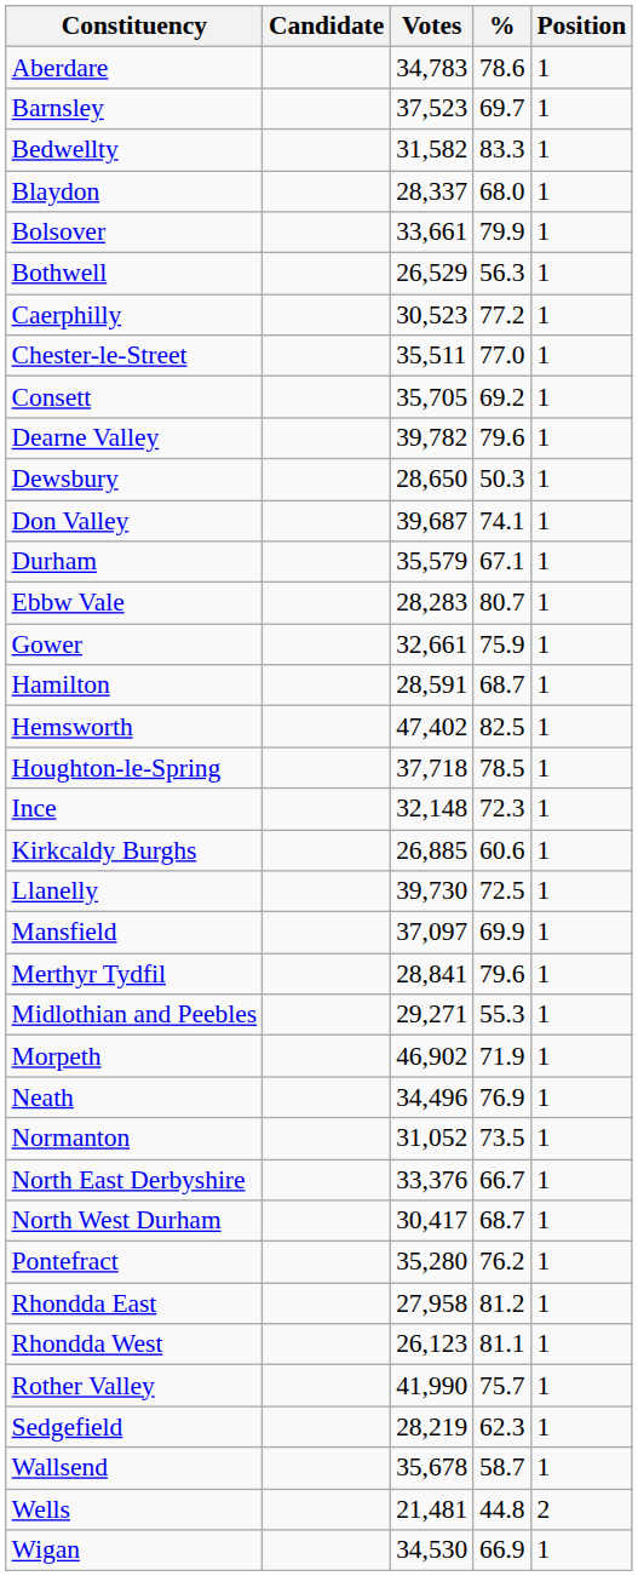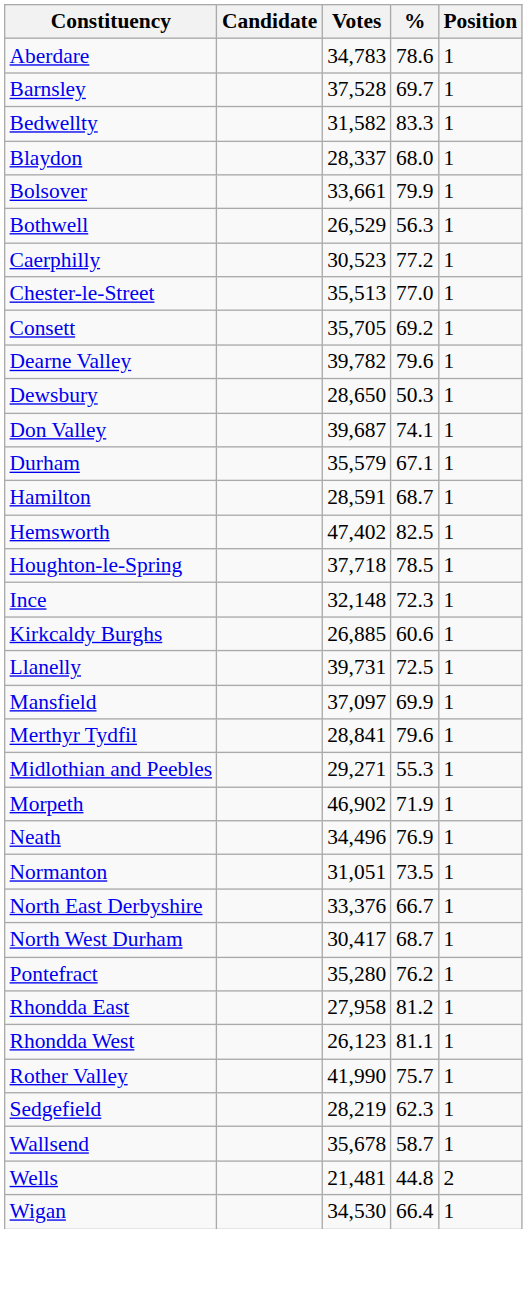 <table class="wikitable sortable">
 <tr>
 <th>Constituency</th>
 <th>Candidate</th>
 <th>Votes</th>
 <th>%</th>
 <th>Position</th>
 </tr>
 <tr>
 <td><a href='#'>Aberdare</a></td>
 <td></td>
 <td>34,783</td>
 <td>78.6</td>
 <td>1</td>
 </tr>
 <tr>
 <td><a href='#'>Barnsley</a></td>
 <td></td>
-<td>37,523</td>
+<td>37,528</td>
 <td>69.7</td>
 <td>1</td>
 </tr>
 <tr>
 <td><a href='#'>Bedwellty</a></td>
 <td></td>
 <td>31,582</td>
 <td>83.3</td>
 <td>1</td>
 </tr>
 <tr>
 <td><a href='#'>Blaydon</a></td>
 <td></td>
 <td>28,337</td>
 <td>68.0</td>
 <td>1</td>
 </tr>
 <tr>
 <td><a href='#'>Bolsover</a></td>
 <td></td>
 <td>33,661</td>
 <td>79.9</td>
 <td>1</td>
 </tr>
 <tr>
 <td><a href='#'>Bothwell</a></td>
 <td></td>
 <td>26,529</td>
 <td>56.3</td>
 <td>1</td>
 </tr>
 <tr>
 <td><a href='#'>Caerphilly</a></td>
 <td></td>
 <td>30,523</td>
 <td>77.2</td>
 <td>1</td>
 </tr>
 <tr>
 <td><a href='#'>Chester-le-Street</a></td>
 <td></td>
-<td>35,511</td>
+<td>35,513</td>
 <td>77.0</td>
 <td>1</td>
 </tr>
 <tr>
 <td><a href='#'>Consett</a></td>
 <td></td>
 <td>35,705</td>
 <td>69.2</td>
 <td>1</td>
 </tr>
 <tr>
 <td><a href='#'>Dearne Valley</a></td>
 <td></td>
 <td>39,782</td>
 <td>79.6</td>
 <td>1</td>
 </tr>
 <tr>
 <td><a href='#'>Dewsbury</a></td>
 <td></td>
 <td>28,650</td>
 <td>50.3</td>
 <td>1</td>
 </tr>
 <tr>
 <td><a href='#'>Don Valley</a></td>
 <td></td>
 <td>39,687</td>
 <td>74.1</td>
 <td>1</td>
 </tr>
 <tr>
 <td><a href='#'>Durham</a></td>
 <td></td>
 <td>35,579</td>
 <td>67.1</td>
-<td>1</td>
-</tr>
-<tr>
-<td><a href='#'>Ebbw Vale</a></td>
-<td></td>
-<td>28,283</td>
-<td>80.7</td>
-<td>1</td>
-</tr>
-<tr>
-<td><a href='#'>Gower</a></td>
-<td></td>
-<td>32,661</td>
-<td>75.9</td>
 <td>1</td>
 </tr>
 <tr>
 <td><a href='#'>Hamilton</a></td>
 <td></td>
 <td>28,591</td>
 <td>68.7</td>
 <td>1</td>
 </tr>
 <tr>
 <td><a href='#'>Hemsworth</a></td>
 <td></td>
 <td>47,402</td>
 <td>82.5</td>
 <td>1</td>
 </tr>
 <tr>
 <td><a href='#'>Houghton-le-Spring</a></td>
 <td></td>
 <td>37,718</td>
 <td>78.5</td>
 <td>1</td>
 </tr>
 <tr>
 <td><a href='#'>Ince</a></td>
 <td></td>
 <td>32,148</td>
 <td>72.3</td>
 <td>1</td>
 </tr>
 <tr>
 <td><a href='#'>Kirkcaldy Burghs</a></td>
 <td></td>
 <td>26,885</td>
 <td>60.6</td>
 <td>1</td>
 </tr>
 <tr>
 <td><a href='#'>Llanelly</a></td>
 <td></td>
-<td>39,730</td>
+<td>39,731</td>
 <td>72.5</td>
 <td>1</td>
 </tr>
 <tr>
 <td><a href='#'>Mansfield</a></td>
 <td></td>
 <td>37,097</td>
 <td>69.9</td>
 <td>1</td>
 </tr>
 <tr>
 <td><a href='#'>Merthyr Tydfil</a></td>
 <td></td>
 <td>28,841</td>
 <td>79.6</td>
 <td>1</td>
 </tr>
 <tr>
 <td><a href='#'>Midlothian and Peebles</a></td>
 <td></td>
 <td>29,271</td>
 <td>55.3</td>
 <td>1</td>
 </tr>
 <tr>
 <td><a href='#'>Morpeth</a></td>
 <td></td>
 <td>46,902</td>
 <td>71.9</td>
 <td>1</td>
 </tr>
 <tr>
 <td><a href='#'>Neath</a></td>
 <td></td>
 <td>34,496</td>
 <td>76.9</td>
 <td>1</td>
 </tr>
 <tr>
 <td><a href='#'>Normanton</a></td>
 <td></td>
-<td>31,052</td>
+<td>31,051</td>
 <td>73.5</td>
 <td>1</td>
 </tr>
 <tr>
 <td><a href='#'>North East Derbyshire</a></td>
 <td></td>
 <td>33,376</td>
 <td>66.7</td>
 <td>1</td>
 </tr>
 <tr>
 <td><a href='#'>North West Durham</a></td>
 <td></td>
 <td>30,417</td>
 <td>68.7</td>
 <td>1</td>
 </tr>
 <tr>
 <td><a href='#'>Pontefract</a></td>
 <td></td>
 <td>35,280</td>
 <td>76.2</td>
 <td>1</td>
 </tr>
 <tr>
 <td><a href='#'>Rhondda East</a></td>
 <td></td>
 <td>27,958</td>
 <td>81.2</td>
 <td>1</td>
 </tr>
 <tr>
 <td><a href='#'>Rhondda West</a></td>
 <td></td>
 <td>26,123</td>
 <td>81.1</td>
 <td>1</td>
 </tr>
 <tr>
 <td><a href='#'>Rother Valley</a></td>
 <td></td>
 <td>41,990</td>
 <td>75.7</td>
 <td>1</td>
 </tr>
 <tr>
 <td><a href='#'>Sedgefield</a></td>
 <td></td>
 <td>28,219</td>
 <td>62.3</td>
 <td>1</td>
 </tr>
 <tr>
 <td><a href='#'>Wallsend</a></td>
 <td></td>
 <td>35,678</td>
 <td>58.7</td>
 <td>1</td>
 </tr>
 <tr>
 <td><a href='#'>Wells</a></td>
 <td></td>
 <td>21,481</td>
 <td>44.8</td>
 <td>2</td>
 </tr>
 <tr>
 <td><a href='#'>Wigan</a></td>
 <td></td>
 <td>34,530</td>
-<td>66.9</td>
+<td>66.4</td>
 <td>1</td>
 </tr>
 </table>
